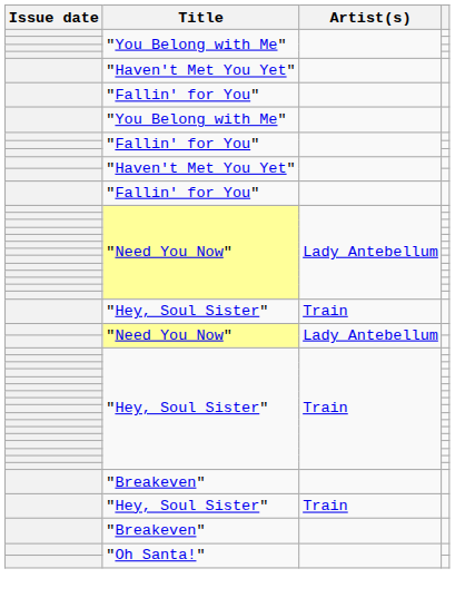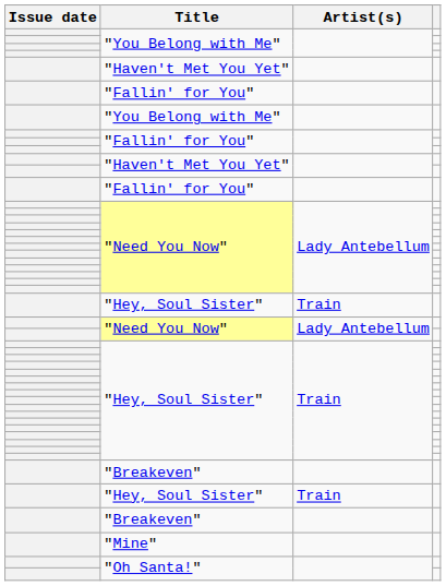 <table class="wikitable sortable plainrowheaders">
 <tr>
 <th scope=col>Issue date</th>
 <th scope=col>Title</th>
 <th scope=col>Artist(s)</th>
 <th scope=col class=unsortable></th>
 </tr>
 <tr>
 <th scope=row></th>
 <td rowspan="4">"<a href='#'>You Belong with Me</a>"</td>
 <td rowspan="4"></td>
 <td align=center></td>
 </tr>
 <tr>
 <th scope=row></th>
 <td align=center></td>
 </tr>
 <tr>
 <th scope=row></th>
 <td align=center></td>
 </tr>
 <tr>
 <th scope=row></th>
 <td align=center></td>
 </tr>
 <tr>
 <th scope=row></th>
 <td>"<a href='#'>Haven't Met You Yet</a>"</td>
 <td></td>
 <td align=center></td>
 </tr>
 <tr>
 <th scope=row></th>
 <td>"<a href='#'>Fallin' for You</a>"</td>
 <td></td>
 <td align=center></td>
 </tr>
 <tr>
 <th scope=row></th>
 <td>"<a href='#'>You Belong with Me</a>"</td>
 <td></td>
 <td align=center></td>
 </tr>
 <tr>
 <th scope=row></th>
 <td rowspan="3">"<a href='#'>Fallin' for You</a>"</td>
 <td rowspan="3"></td>
 <td align=center></td>
 </tr>
 <tr>
 <th scope=row></th>
 <td align=center></td>
 </tr>
 <tr>
 <th scope=row></th>
 <td align=center></td>
 </tr>
 <tr>
 <th scope=row></th>
 <td rowspan="2">"<a href='#'>Haven't Met You Yet</a>"</td>
 <td rowspan="2"></td>
 <td align=center></td>
 </tr>
 <tr>
 <th scope=row></th>
 <td align=center></td>
 </tr>
 <tr>
 <th scope=row></th>
 <td>"<a href='#'>Fallin' for You</a>"</td>
 <td></td>
 <td align=center></td>
 </tr>
 <tr>
 <th scope=row></th>
 <td bgcolor=#FFFF99 rowspan="13">"<a href='#'>Need You Now</a>" </td>
 <td rowspan="13"><a href='#'>Lady Antebellum</a></td>
 <td align=center></td>
 </tr>
 <tr>
 <th scope=row></th>
 <td align=center></td>
 </tr>
 <tr>
 <th scope=row></th>
 <td align=center></td>
 </tr>
 <tr>
 <th scope=row></th>
 <td align=center></td>
 </tr>
 <tr>
 <th scope=row></th>
 <td align=center></td>
 </tr>
 <tr>
 <th scope=row></th>
 <td align=center></td>
 </tr>
 <tr>
 <th scope=row></th>
 <td align=center></td>
 </tr>
 <tr>
 <th scope=row></th>
 <td align=center></td>
 </tr>
 <tr>
 <th scope=row></th>
 <td align=center></td>
 </tr>
 <tr>
 <th scope=row></th>
 <td align=center></td>
 </tr>
 <tr>
 <th scope=row></th>
 <td align=center></td>
 </tr>
 <tr>
 <th scope=row></th>
 <td align=center></td>
 </tr>
 <tr>
 <th scope=row></th>
 <td align=center></td>
 </tr>
 <tr>
 <th scope=row></th>
 <td>"<a href='#'>Hey, Soul Sister</a>"</td>
 <td><a href='#'>Train</a></td>
 <td align=center></td>
 </tr>
 <tr>
 <th scope=row></th>
 <td bgcolor=#FFFF99 rowspan="2">"<a href='#'>Need You Now</a>" </td>
 <td rowspan="2"><a href='#'>Lady Antebellum</a></td>
 <td align=center></td>
 </tr>
 <tr>
 <th scope=row></th>
 <td align=center></td>
 </tr>
 <tr>
 <th scope=row></th>
 <td rowspan="17">"<a href='#'>Hey, Soul Sister</a>"</td>
 <td rowspan="17"><a href='#'>Train</a></td>
 <td align=center></td>
 </tr>
 <tr>
 <th scope=row></th>
 <td align=center></td>
 </tr>
 <tr>
 <th scope=row></th>
 <td align=center></td>
 </tr>
 <tr>
 <th scope=row></th>
 <td align=center></td>
 </tr>
 <tr>
 <th scope=row></th>
 <td align=center></td>
 </tr>
 <tr>
 <th scope=row></th>
 <td align=center></td>
 </tr>
 <tr>
 <th scope=row></th>
 <td align=center></td>
 </tr>
 <tr>
 <th scope=row></th>
 <td align=center></td>
 </tr>
 <tr>
 <th scope=row></th>
 <td align=center></td>
 </tr>
 <tr>
 <th scope=row></th>
 <td align=center></td>
 </tr>
 <tr>
 <th scope=row></th>
 <td align=center></td>
 </tr>
 <tr>
 <th scope=row></th>
 <td align=center></td>
 </tr>
 <tr>
 <th scope=row></th>
 <td align=center></td>
 </tr>
 <tr>
 <th scope=row></th>
 <td align=center></td>
 </tr>
 <tr>
 <th scope=row></th>
 <td align=center></td>
 </tr>
 <tr>
 <th scope=row></th>
 <td align=center></td>
 </tr>
 <tr>
 <th scope=row></th>
 <td align=center></td>
 </tr>
 <tr>
 <th scope=row></th>
 <td>"<a href='#'>Breakeven</a>"</td>
 <td></td>
 <td align=center></td>
 </tr>
 <tr>
 <th scope=row></th>
 <td>"<a href='#'>Hey, Soul Sister</a>"</td>
 <td><a href='#'>Train</a></td>
 <td align=center></td>
 </tr>
 <tr>
 <th scope=row></th>
 <td>"<a href='#'>Breakeven</a>"</td>
 <td></td>
 <td align=center></td>
 </tr>
 <tr>
 <th scope=row></th>
+<td>"<a href='#'>Mine</a>"</td>
+<td></td>
+<td align=center></td>
+</tr>
+<tr>
+<th scope=row></th>
 <td rowspan="2">"<a href='#'>Oh Santa!</a>"</td>
 <td rowspan="2"></td>
 <td align=center></td>
 </tr>
 <tr>
 <th scope=row></th>
 <td align=center></td>
 </tr>
 </table>
